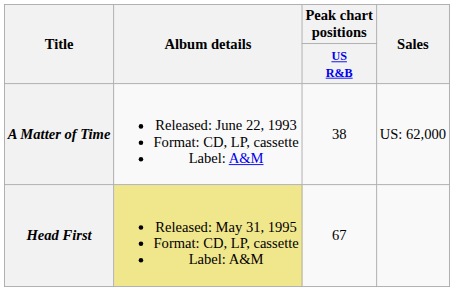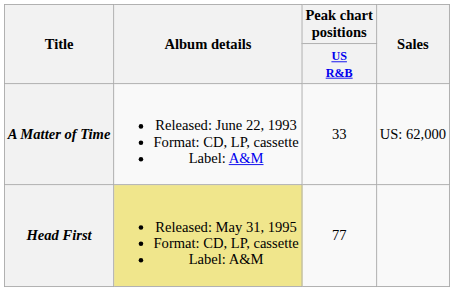 <table class="wikitable plainrowheaders" style="text-align:center;">
 <tr>
 <th scope="col" rowspan="2">Title</th>
 <th scope="col" rowspan="2">Album details</th>
 <th scope="col" colspan="1">Peak chart<br>positions</th>
 <th scope="col" rowspan="2">Sales</th>
 </tr>
 <tr>
 <th scope="col" style="text-align:center;"><small><a href='#'>US<br>R&B</a></small></th>
 </tr>
 <tr>
 <th scope="row"><em>A Matter of Time</em></th>
 <td><br><ul><li>Released: June 22, 1993</li><li>Format: CD, LP, cassette</li><li>Label: <a href='#'>A&M</a></li></ul></td>
-<td>38</td>
+<td>33</td>
 <td>US: 62,000</td>
 </tr>
 <tr>
 <th scope="row"><em>Head First</em></th>
 <td style="background: khaki;"><br><ul><li>Released: May 31, 1995</li><li>Format: CD, LP, cassette</li><li>Label: A&M</li></ul></td>
-<td>67</td>
+<td>77</td>
 <td></td>
 </tr>
 </table>
